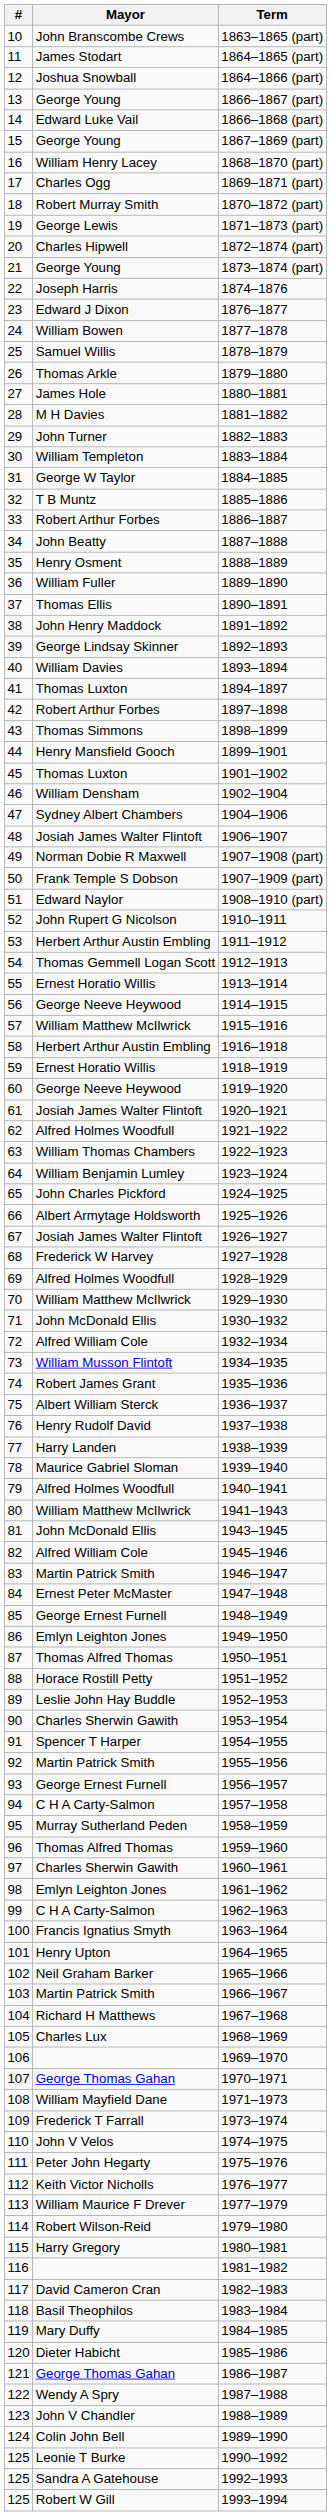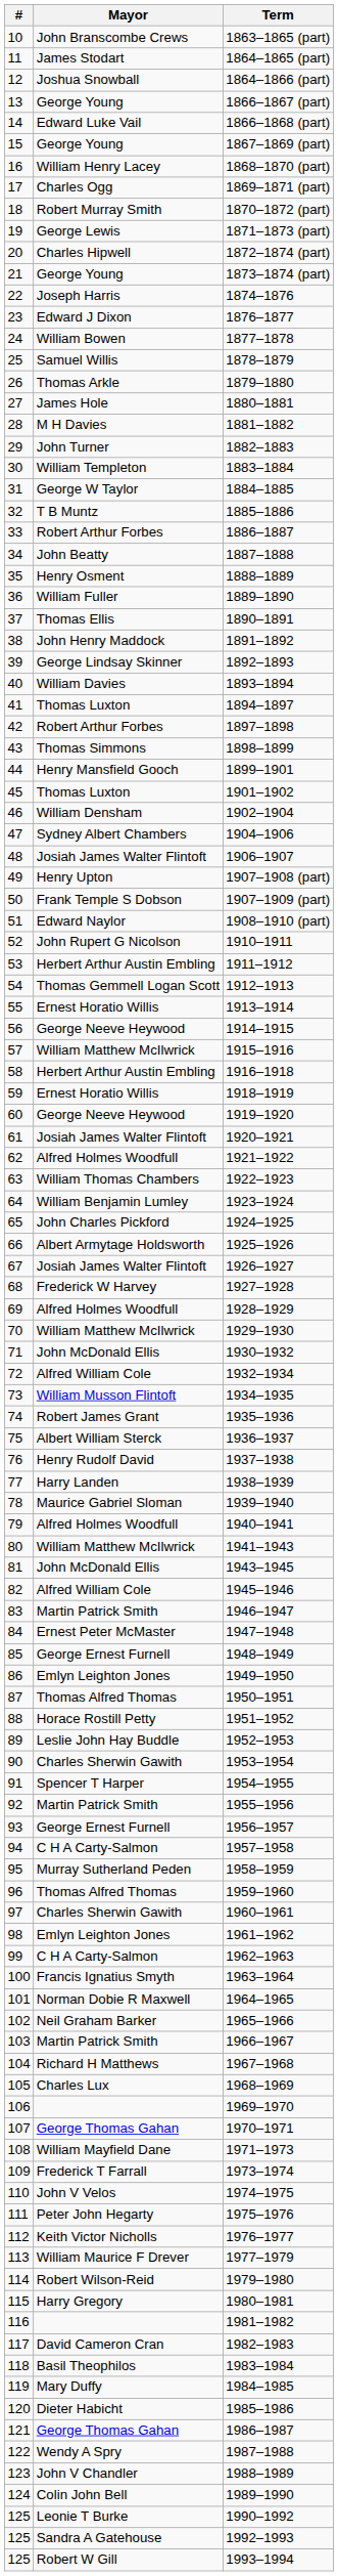 <table class="wikitable sortable">
 <tr>
 <th>#</th>
 <th>Mayor</th>
 <th>Term</th>
 </tr>
 <tr>
 <td>10</td>
 <td>John Branscombe Crews</td>
 <td>1863–1865 (part)</td>
 </tr>
 <tr>
 <td>11</td>
 <td>James Stodart</td>
 <td>1864–1865 (part)</td>
 </tr>
 <tr>
 <td>12</td>
 <td>Joshua Snowball</td>
 <td>1864–1866 (part)</td>
 </tr>
 <tr>
 <td>13</td>
 <td George Young (Australian politician)>George Young</td>
 <td>1866–1867 (part)</td>
 </tr>
 <tr>
 <td>14</td>
 <td>Edward Luke Vail</td>
 <td>1866–1868 (part)</td>
 </tr>
 <tr>
 <td>15</td>
 <td George Young (Australian politician)>George Young</td>
 <td>1867–1869 (part)</td>
 </tr>
 <tr>
 <td>16</td>
 <td>William Henry Lacey</td>
 <td>1868–1870 (part)</td>
 </tr>
 <tr>
 <td>17</td>
 <td>Charles Ogg</td>
 <td>1869–1871 (part)</td>
 </tr>
 <tr>
 <td>18</td>
 <td>Robert Murray Smith</td>
 <td>1870–1872 (part)</td>
 </tr>
 <tr>
 <td>19</td>
 <td>George Lewis</td>
 <td>1871–1873 (part)</td>
 </tr>
 <tr>
 <td>20</td>
 <td>Charles Hipwell</td>
 <td>1872–1874 (part)</td>
 </tr>
 <tr>
 <td>21</td>
 <td George Young (Australian politician)>George Young</td>
 <td>1873–1874 (part)</td>
 </tr>
 <tr>
 <td>22</td>
 <td>Joseph Harris</td>
 <td>1874–1876</td>
 </tr>
 <tr>
 <td>23</td>
 <td>Edward  J Dixon</td>
 <td>1876–1877</td>
 </tr>
 <tr>
 <td>24</td>
 <td>William Bowen</td>
 <td>1877–1878</td>
 </tr>
 <tr>
 <td>25</td>
 <td>Samuel Willis</td>
 <td>1878–1879</td>
 </tr>
 <tr>
 <td>26</td>
 <td>Thomas Arkle</td>
 <td>1879–1880</td>
 </tr>
 <tr>
 <td>27</td>
 <td>James Hole</td>
 <td>1880–1881</td>
 </tr>
 <tr>
 <td>28</td>
 <td>M  H Davies</td>
 <td>1881–1882</td>
 </tr>
 <tr>
 <td>29</td>
 <td>John Turner</td>
 <td>1882–1883</td>
 </tr>
 <tr>
 <td>30</td>
 <td>William Templeton</td>
 <td>1883–1884</td>
 </tr>
 <tr>
 <td>31</td>
 <td>George  W Taylor</td>
 <td>1884–1885</td>
 </tr>
 <tr>
 <td>32</td>
 <td>T  B Muntz</td>
 <td>1885–1886</td>
 </tr>
 <tr>
 <td>33</td>
 <td>Robert Arthur  Forbes</td>
 <td>1886–1887</td>
 </tr>
 <tr>
 <td>34</td>
 <td>John Beatty</td>
 <td>1887–1888</td>
 </tr>
 <tr>
 <td>35</td>
 <td>Henry Osment</td>
 <td>1888–1889</td>
 </tr>
 <tr>
 <td>36</td>
 <td>William Fuller</td>
 <td>1889–1890</td>
 </tr>
 <tr>
 <td>37</td>
 <td>Thomas Ellis</td>
 <td>1890–1891</td>
 </tr>
 <tr>
 <td>38</td>
 <td>John Henry Maddock</td>
 <td>1891–1892</td>
 </tr>
 <tr>
 <td>39</td>
 <td>George Lindsay Skinner</td>
 <td>1892–1893</td>
 </tr>
 <tr>
 <td>40</td>
 <td>William Davies</td>
 <td>1893–1894</td>
 </tr>
 <tr>
 <td>41</td>
 <td>Thomas Luxton</td>
 <td>1894–1897</td>
 </tr>
 <tr>
 <td>42</td>
 <td>Robert Arthur Forbes</td>
 <td>1897–1898</td>
 </tr>
 <tr>
 <td>43</td>
 <td>Thomas Simmons</td>
 <td>1898–1899</td>
 </tr>
 <tr>
 <td>44</td>
 <td>Henry Mansfield  Gooch</td>
 <td>1899–1901</td>
 </tr>
 <tr>
 <td>45</td>
 <td>Thomas Luxton</td>
 <td>1901–1902</td>
 </tr>
 <tr>
 <td>46</td>
 <td>William Densham</td>
 <td>1902–1904</td>
 </tr>
 <tr>
 <td>47</td>
 <td>Sydney Albert Chambers</td>
 <td>1904–1906</td>
 </tr>
 <tr>
 <td>48</td>
 <td>Josiah James Walter Flintoft</td>
 <td>1906–1907</td>
 </tr>
 <tr>
 <td>49</td>
-<td>Norman Dobie R Maxwell</td>
+<td>Henry Upton</td>
 <td>1907–1908 (part)</td>
 </tr>
 <tr>
 <td>50</td>
 <td>Frank Temple S Dobson</td>
 <td>1907–1909 (part)</td>
 </tr>
 <tr>
 <td>51</td>
 <td Edward Naylor (mayor)>Edward Naylor</td>
 <td>1908–1910 (part)</td>
 </tr>
 <tr>
 <td>52</td>
 <td>John Rupert G Nicolson</td>
 <td>1910–1911</td>
 </tr>
 <tr>
 <td>53</td>
 <td>Herbert Arthur Austin Embling</td>
 <td>1911–1912</td>
 </tr>
 <tr>
 <td>54</td>
 <td>Thomas Gemmell Logan Scott</td>
 <td>1912–1913</td>
 </tr>
 <tr>
 <td>55</td>
 <td>Ernest Horatio Willis</td>
 <td>1913–1914</td>
 </tr>
 <tr>
 <td>56</td>
 <td>George Neeve Heywood</td>
 <td>1914–1915</td>
 </tr>
 <tr>
 <td>57</td>
 <td>William Matthew McIlwrick</td>
 <td>1915–1916</td>
 </tr>
 <tr>
 <td>58</td>
 <td>Herbert Arthur Austin Embling</td>
 <td>1916–1918</td>
 </tr>
 <tr>
 <td>59</td>
 <td>Ernest Horatio Willis</td>
 <td>1918–1919</td>
 </tr>
 <tr>
 <td>60</td>
 <td>George Neeve Heywood</td>
 <td>1919–1920</td>
 </tr>
 <tr>
 <td>61</td>
 <td>Josiah James Walter Flintoft</td>
 <td>1920–1921</td>
 </tr>
 <tr>
 <td>62</td>
 <td>Alfred Holmes Woodfull</td>
 <td>1921–1922</td>
 </tr>
 <tr>
 <td>63</td>
 <td>William Thomas Chambers</td>
 <td>1922–1923</td>
 </tr>
 <tr>
 <td>64</td>
 <td>William Benjamin Lumley</td>
 <td>1923–1924</td>
 </tr>
 <tr>
 <td>65</td>
 <td>John Charles Pickford</td>
 <td>1924–1925</td>
 </tr>
 <tr>
 <td>66</td>
 <td>Albert Armytage Holdsworth</td>
 <td>1925–1926</td>
 </tr>
 <tr>
 <td>67</td>
 <td>Josiah James Walter Flintoft</td>
 <td>1926–1927</td>
 </tr>
 <tr>
 <td>68</td>
 <td>Frederick W Harvey</td>
 <td>1927–1928</td>
 </tr>
 <tr>
 <td>69</td>
 <td>Alfred Holmes Woodfull</td>
 <td>1928–1929</td>
 </tr>
 <tr>
 <td>70</td>
 <td>William Matthew McIlwrick</td>
 <td>1929–1930</td>
 </tr>
 <tr>
 <td>71</td>
 <td>John McDonald Ellis</td>
 <td>1930–1932</td>
 </tr>
 <tr>
 <td>72</td>
 <td>Alfred William Cole</td>
 <td>1932–1934</td>
 </tr>
 <tr>
 <td>73</td>
 <td><a href='#'>William Musson Flintoft</a></td>
 <td>1934–1935</td>
 </tr>
 <tr>
 <td>74</td>
 <td>Robert James Grant</td>
 <td>1935–1936</td>
 </tr>
 <tr>
 <td>75</td>
 <td>Albert William Sterck</td>
 <td>1936–1937</td>
 </tr>
 <tr>
 <td>76</td>
 <td>Henry Rudolf David</td>
 <td>1937–1938</td>
 </tr>
 <tr>
 <td>77</td>
 <td>Harry Landen</td>
 <td>1938–1939</td>
 </tr>
 <tr>
 <td>78</td>
 <td>Maurice Gabriel Sloman</td>
 <td>1939–1940</td>
 </tr>
 <tr>
 <td>79</td>
 <td>Alfred Holmes Woodfull</td>
 <td>1940–1941</td>
 </tr>
 <tr>
 <td>80</td>
 <td>William Matthew McIlwrick</td>
 <td>1941–1943</td>
 </tr>
 <tr>
 <td>81</td>
 <td>John McDonald Ellis</td>
 <td>1943–1945</td>
 </tr>
 <tr>
 <td>82</td>
 <td>Alfred William Cole</td>
 <td>1945–1946</td>
 </tr>
 <tr>
 <td>83</td>
 <td>Martin Patrick Smith</td>
 <td>1946–1947</td>
 </tr>
 <tr>
 <td>84</td>
 <td>Ernest Peter McMaster</td>
 <td>1947–1948</td>
 </tr>
 <tr>
 <td>85</td>
 <td>George Ernest Furnell</td>
 <td>1948–1949</td>
 </tr>
 <tr>
 <td>86</td>
 <td>Emlyn Leighton Jones</td>
 <td>1949–1950</td>
 </tr>
 <tr>
 <td>87</td>
 <td>Thomas Alfred Thomas</td>
 <td>1950–1951</td>
 </tr>
 <tr>
 <td>88</td>
 <td>Horace Rostill Petty</td>
 <td>1951–1952</td>
 </tr>
 <tr>
 <td>89</td>
 <td>Leslie John Hay Buddle</td>
 <td>1952–1953</td>
 </tr>
 <tr>
 <td>90</td>
 <td>Charles Sherwin Gawith</td>
 <td>1953–1954</td>
 </tr>
 <tr>
 <td>91</td>
 <td>Spencer T Harper</td>
 <td>1954–1955</td>
 </tr>
 <tr>
 <td>92</td>
 <td>Martin Patrick Smith</td>
 <td>1955–1956</td>
 </tr>
 <tr>
 <td>93</td>
 <td>George Ernest Furnell</td>
 <td>1956–1957</td>
 </tr>
 <tr>
 <td>94</td>
 <td>C H A Carty-Salmon</td>
 <td>1957–1958</td>
 </tr>
 <tr>
 <td>95</td>
 <td>Murray Sutherland Peden</td>
 <td>1958–1959</td>
 </tr>
 <tr>
 <td>96</td>
 <td>Thomas Alfred Thomas</td>
 <td>1959–1960</td>
 </tr>
 <tr>
 <td>97</td>
 <td>Charles Sherwin Gawith</td>
 <td>1960–1961</td>
 </tr>
 <tr>
 <td>98</td>
 <td>Emlyn Leighton Jones</td>
 <td>1961–1962</td>
 </tr>
 <tr>
 <td>99</td>
 <td>C H A Carty-Salmon</td>
 <td>1962–1963</td>
 </tr>
 <tr>
 <td>100</td>
 <td>Francis Ignatius Smyth</td>
 <td>1963–1964</td>
 </tr>
 <tr>
 <td>101</td>
-<td>Henry Upton</td>
+<td>Norman Dobie R Maxwell</td>
 <td>1964–1965</td>
 </tr>
 <tr>
 <td>102</td>
 <td>Neil Graham Barker</td>
 <td>1965–1966</td>
 </tr>
 <tr>
 <td>103</td>
 <td>Martin Patrick Smith</td>
 <td>1966–1967</td>
 </tr>
 <tr>
 <td>104</td>
 <td>Richard H Matthews</td>
 <td>1967–1968</td>
 </tr>
 <tr>
 <td>105</td>
 <td>Charles Lux</td>
 <td>1968–1969</td>
 </tr>
 <tr>
 <td>106</td>
 <td></td>
 <td>1969–1970</td>
 </tr>
 <tr>
 <td>107</td>
 <td><a href='#'>George Thomas Gahan</a></td>
 <td>1970–1971</td>
 </tr>
 <tr>
 <td>108</td>
 <td>William Mayfield Dane</td>
 <td>1971–1973</td>
 </tr>
 <tr>
 <td>109</td>
 <td>Frederick T Farrall</td>
 <td>1973–1974</td>
 </tr>
 <tr>
 <td>110</td>
 <td>John V Velos</td>
 <td>1974–1975</td>
 </tr>
 <tr>
 <td>111</td>
 <td>Peter John Hegarty</td>
 <td>1975–1976</td>
 </tr>
 <tr>
 <td>112</td>
 <td>Keith Victor Nicholls</td>
 <td>1976–1977</td>
 </tr>
 <tr>
 <td>113</td>
 <td>William Maurice F Drever</td>
 <td>1977–1979</td>
 </tr>
 <tr>
 <td>114</td>
 <td>Robert Wilson-Reid</td>
 <td>1979–1980</td>
 </tr>
 <tr>
 <td>115</td>
 <td>Harry Gregory</td>
 <td>1980–1981</td>
 </tr>
 <tr>
 <td>116</td>
 <td></td>
 <td>1981–1982</td>
 </tr>
 <tr>
 <td>117</td>
 <td>David Cameron Cran</td>
 <td>1982–1983</td>
 </tr>
 <tr>
 <td>118</td>
 <td>Basil Theophilos</td>
 <td>1983–1984</td>
 </tr>
 <tr>
 <td>119</td>
 <td>Mary Duffy</td>
 <td>1984–1985</td>
 </tr>
 <tr>
 <td>120</td>
 <td>Dieter Habicht</td>
 <td>1985–1986</td>
 </tr>
 <tr>
 <td>121</td>
 <td><a href='#'>George Thomas Gahan</a></td>
 <td>1986–1987</td>
 </tr>
 <tr>
 <td>122</td>
 <td>Wendy A Spry</td>
 <td>1987–1988</td>
 </tr>
 <tr>
 <td>123</td>
 <td>John V Chandler</td>
 <td>1988–1989</td>
 </tr>
 <tr>
 <td>124</td>
 <td>Colin John Bell</td>
 <td>1989–1990</td>
 </tr>
 <tr>
 <td>125</td>
 <td>Leonie T Burke</td>
 <td>1990–1992</td>
 </tr>
 <tr>
 <td>125</td>
 <td>Sandra A Gatehouse</td>
 <td>1992–1993</td>
 </tr>
 <tr>
 <td>125</td>
 <td>Robert W Gill</td>
 <td>1993–1994</td>
 </tr>
 </table>
